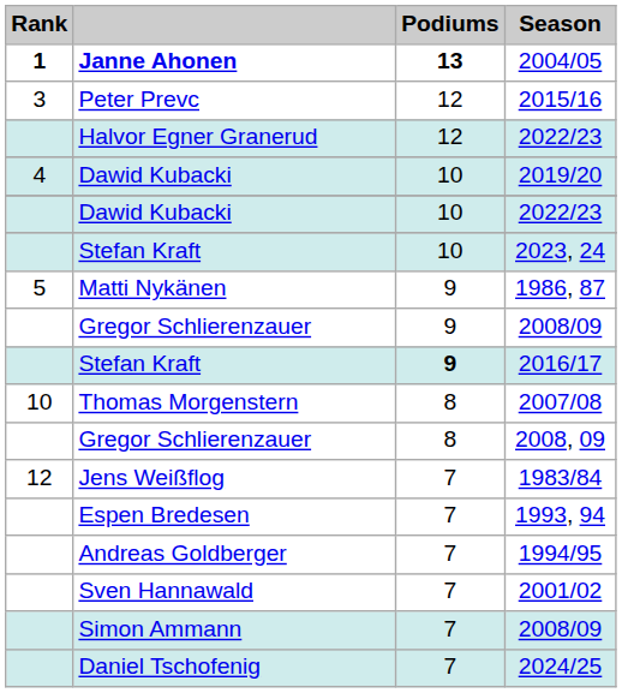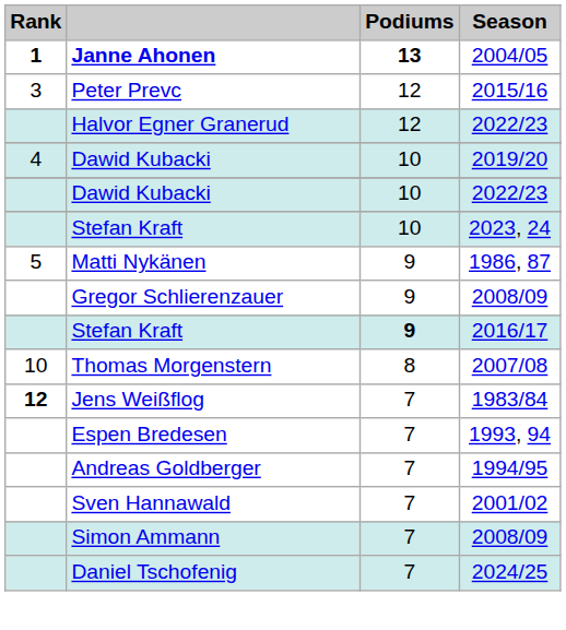 <table class="wikitable plainrowheaders" style="background:#fff; font-size:86%; line-height:16px; border:grey solid 1px; border-collapse:collapse;">
 <tr style="background:#ccc; text-align:center;">
 <th style="background:#ccc;">Rank</th>
 <th style="background:#ccc;" width="185"></th>
 <th style="background:#ccc;" width="59">Podiums</th>
 <th style="background:#ccc;" width="59">Season</th>
 </tr>
 <tr>
 <td style="text-align: center;"><strong>1</strong></td>
 <td> <strong><a href='#'>Janne Ahonen</a></strong></td>
 <td style="text-align: center;"><strong>13</strong></td>
 <td align=center><a href='#'>2004/05</a></td>
 </tr>
 <tr>
 <td style="text-align: center;">3</td>
 <td> <a href='#'>Peter Prevc</a></td>
 <td style="text-align: center;">12</td>
 <td align=center><a href='#'>2015/16</a></td>
 </tr>
 <tr bgcolor=#CFECEC>
 <td style="text-align: center;"></td>
 <td> <a href='#'>Halvor Egner Granerud</a></td>
 <td style="text-align: center;">12</td>
 <td align=center><a href='#'>2022/23</a></td>
 </tr>
 <tr>
 </tr>
 <tr bgcolor=#CFECEC>
 <td style="text-align: center;">4</td>
 <td> <a href='#'>Dawid Kubacki</a></td>
 <td style="text-align: center;">10</td>
 <td align=center><a href='#'>2019/20</a></td>
 </tr>
 <tr>
 </tr>
 <tr bgcolor=#CFECEC>
 <td style="text-align: center;"></td>
 <td> <a href='#'>Dawid Kubacki</a></td>
 <td style="text-align: center;">10</td>
 <td align=center><a href='#'>2022/23</a></td>
 </tr>
 <tr>
 </tr>
 <tr bgcolor=#CFECEC>
 <td style="text-align: center;"></td>
 <td> <a href='#'>Stefan Kraft</a></td>
 <td style="text-align: center;">10</td>
 <td align=center><a href='#'>2023</a>, <a href='#'>24</a></td>
 </tr>
 <tr>
 <td style="text-align: center;">5</td>
 <td> <a href='#'>Matti Nykänen</a></td>
 <td style="text-align: center;">9</td>
 <td align=center><a href='#'>1986</a>, <a href='#'>87</a></td>
 </tr>
 <tr>
 <td style="text-align: center;"></td>
 <td> <a href='#'>Gregor Schlierenzauer</a></td>
 <td style="text-align: center;">9</td>
 <td align=center><a href='#'>2008/09</a></td>
 </tr>
 <tr bgcolor=#CFECEC>
 <td style="text-align: center;"></td>
 <td> <a href='#'>Stefan Kraft</a></td>
 <td style="text-align: center;"><strong>9</strong></td>
 <td align=center><a href='#'>2016/17</a></td>
 </tr>
 <tr>
 <td style="text-align: center;">10</td>
 <td> <a href='#'>Thomas Morgenstern</a></td>
 <td style="text-align: center;">8</td>
 <td align=center><a href='#'>2007/08</a></td>
 </tr>
 <tr>
-<td style="text-align: center;"></td>
-<td> <a href='#'>Gregor Schlierenzauer</a></td>
-<td style="text-align: center;">8</td>
-<td align=center><a href='#'>2008</a>, <a href='#'>09</a></td>
-</tr>
-<tr>
-<td style="text-align: center;">12</td>
+<td style="text-align: center;"><strong>12</strong></td>
 <td> <a href='#'>Jens Weißflog</a></td>
 <td style="text-align: center;">7</td>
 <td align=center><a href='#'>1983/84</a></td>
 </tr>
 <tr>
 <td style="text-align: center;"></td>
 <td> <a href='#'>Espen Bredesen</a></td>
 <td style="text-align: center;">7</td>
 <td align=center><a href='#'>1993</a>, <a href='#'>94</a></td>
 </tr>
 <tr>
 <td style="text-align: center;"></td>
 <td> <a href='#'>Andreas Goldberger</a></td>
 <td style="text-align: center;">7</td>
 <td align=center><a href='#'>1994/95</a></td>
 </tr>
 <tr>
 <td style="text-align: center;"></td>
 <td> <a href='#'>Sven Hannawald</a></td>
 <td style="text-align: center;">7</td>
 <td align=center><a href='#'>2001/02</a></td>
 </tr>
 <tr bgcolor=#CFECEC>
 <td style="text-align: center;"></td>
 <td> <a href='#'>Simon Ammann</a></td>
 <td style="text-align: center;">7</td>
 <td align=center><a href='#'>2008/09</a></td>
 </tr>
 <tr bgcolor=#CFECEC>
 <td style="text-align: center;"></td>
 <td> <a href='#'>Daniel Tschofenig</a></td>
 <td style="text-align: center;">7</td>
 <td align=center><a href='#'>2024/25</a></td>
 </tr>
 </table>
